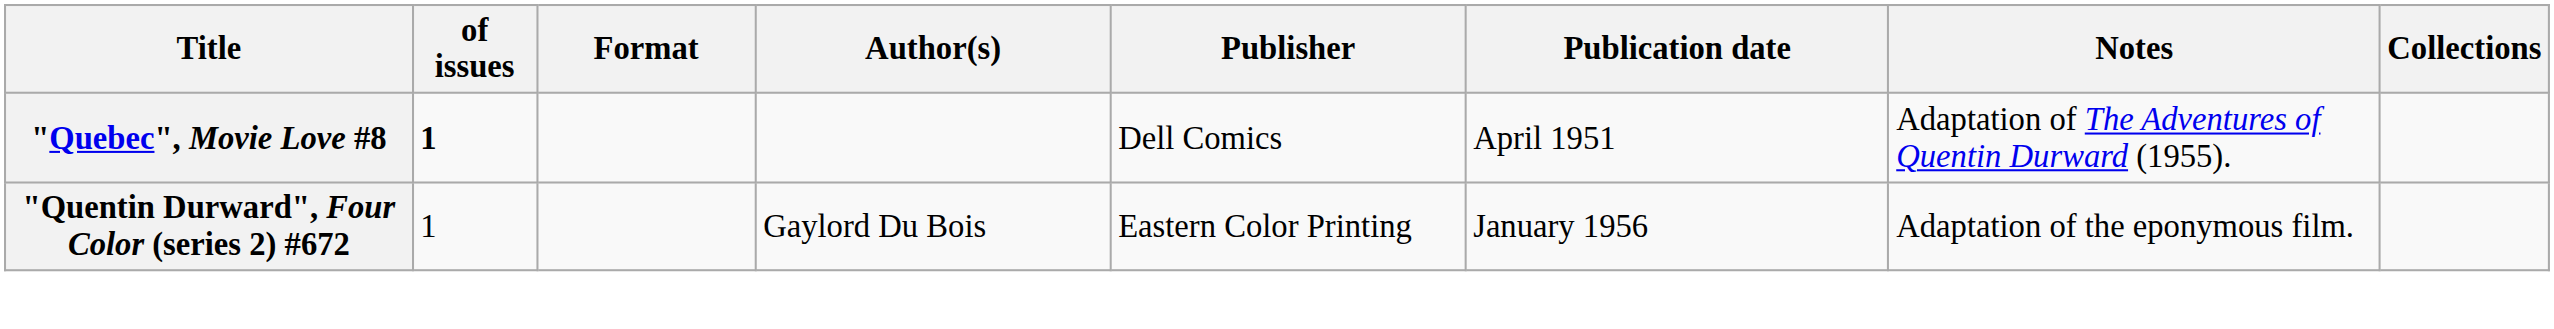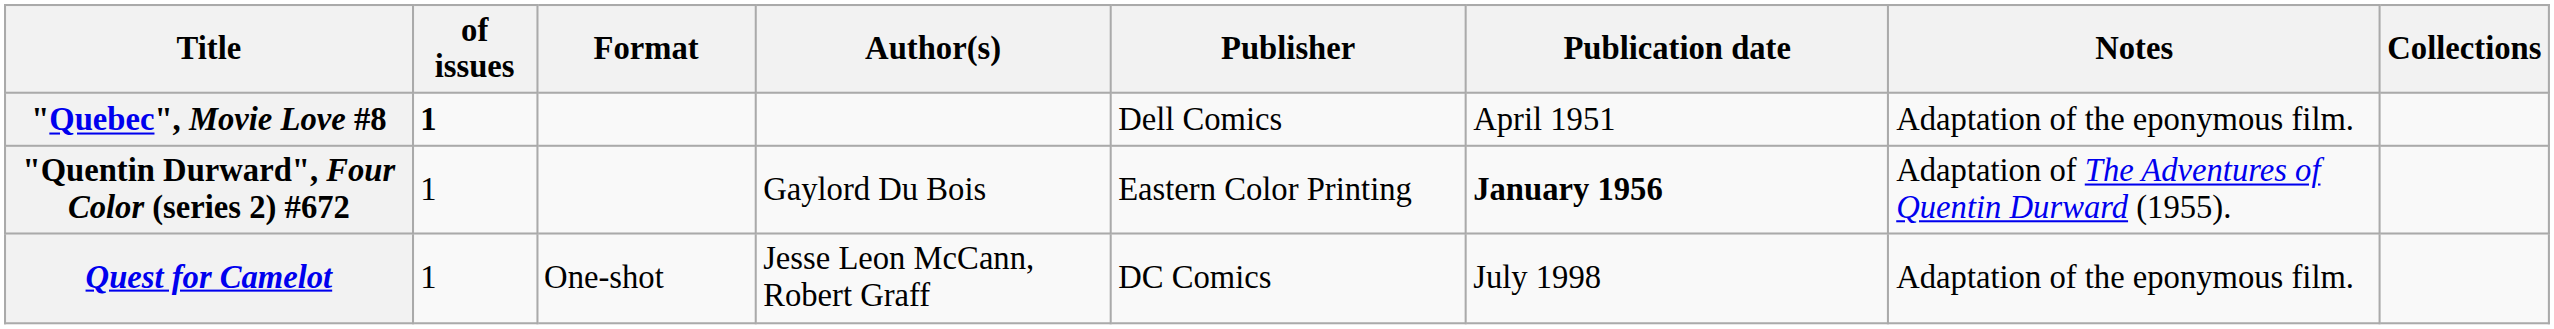 <table class="wikitable">
 <tr>
 <th>Title</th>
 <th style="width:40pt"> of issues</th>
 <th style="width:75pt">Format</th>
 <th style="width:125pt">Author(s)</th>
 <th style="width:125pt">Publisher</th>
 <th style="width:150pt">Publication date</th>
 <th style="width:175pt">Notes</th>
 <th>Collections</th>
 </tr>
 <tr>
 <th>"<a href='#'>Quebec</a>", <em>Movie Love</em> #8</th>
 <td><strong>1</strong></td>
 <td></td>
 <td></td>
 <td>Dell Comics</td>
 <td>April 1951</td>
-<td>Adaptation of <em><a href='#'>The Adventures of Quentin Durward</a></em> (1955).</td>
+<td>Adaptation of the eponymous film.</td>
 <td></td>
 </tr>
 <tr>
 <th>"Quentin Durward", <em>Four Color</em> (series 2) #672</th>
 <td>1</td>
 <td></td>
 <td>Gaylord Du Bois</td>
 <td>Eastern Color Printing</td>
-<td>January 1956</td>
+<td><strong>January 1956</strong></td>
+<td>Adaptation of <em><a href='#'>The Adventures of Quentin Durward</a></em> (1955).</td>
+<td></td>
+</tr>
+<tr>
+<th><em><a href='#'>Quest for Camelot</a></em></th>
+<td>1</td>
+<td>One-shot</td>
+<td>Jesse Leon McCann, Robert Graff</td>
+<td>DC Comics</td>
+<td>July 1998</td>
 <td>Adaptation of the eponymous film.</td>
 <td></td>
 </tr>
 </table>
